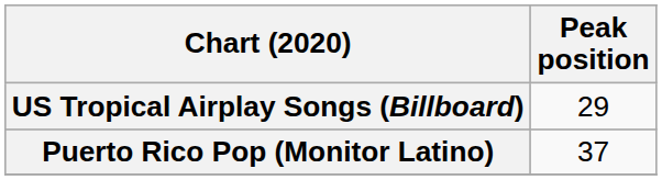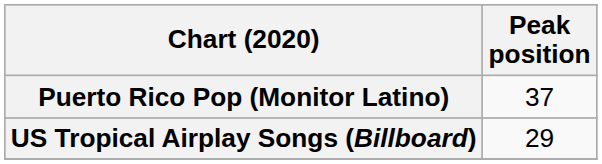 <table class="wikitable sortable">
 <tr>
 <th>Chart (2020)</th>
 <th align="center">Peak<br>position</th>
 </tr>
 <tr>
+<th scope="row">Puerto Rico Pop (Monitor Latino)</th>
+<td align="center">37</td>
+</tr>
+<tr>
 <th scope="row">US Tropical Airplay Songs (<em>Billboard</em>)</th>
 <td align="center">29</td>
 </tr>
 <tr>
-<th scope="row">Puerto Rico Pop (Monitor Latino)</th>
-<td align="center">37</td>
-</tr>
-<tr>
 </tr>
 </table>
